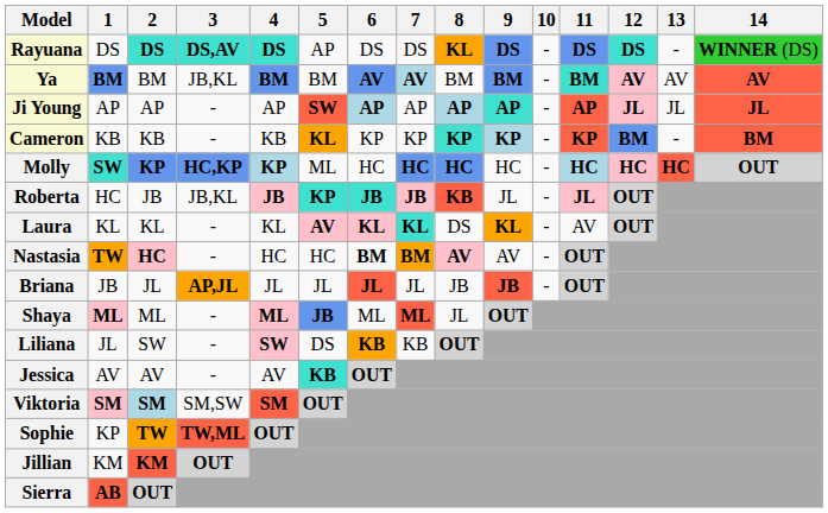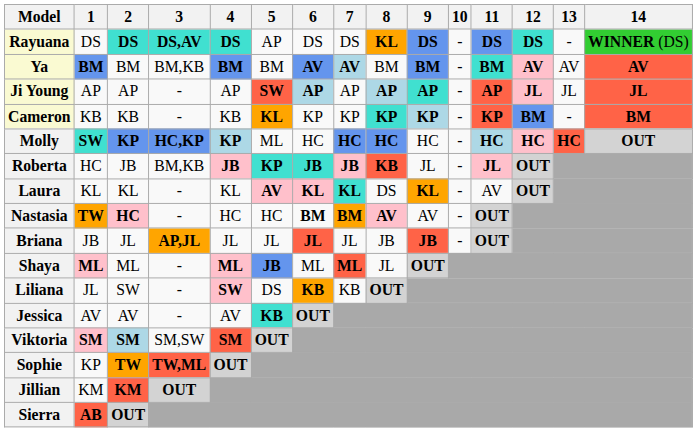 <table class="wikitable" style="text-align:center">
 <tr>
 <th><strong>Model</strong></th>
 <th>1</th>
 <th>2</th>
 <th>3</th>
 <th>4</th>
 <th>5</th>
 <th>6</th>
 <th>7</th>
 <th>8</th>
 <th>9</th>
 <th>10</th>
 <th>11</th>
 <th>12</th>
 <th>13</th>
 <th>14</th>
 </tr>
 <tr>
 <th style="background:#FAFAD2;">Rayuana</th>
 <td>DS</td>
 <td bgcolor="turquoise"><strong>DS</strong></td>
 <td bgcolor="turquoise"><strong>DS,AV</strong></td>
 <td bgcolor="turquoise"><strong>DS</strong></td>
 <td>AP</td>
 <td>DS</td>
 <td>DS</td>
 <td bgcolor="orange"><strong>KL</strong></td>
 <td bgcolor="cornflowerblue"><strong>DS</strong></td>
 <td>-</td>
 <td bgcolor="cornflowerblue"><strong>DS</strong></td>
 <td bgcolor="turquoise"><strong>DS</strong></td>
 <td>-</td>
 <td style="background:limegreen;"><strong>WINNER</strong> (DS)</td>
 </tr>
 <tr>
 <th style="background:#FAFAD2;">Ya</th>
 <td bgcolor="cornflowerblue"><strong>BM</strong></td>
 <td>BM</td>
-<td>JB,KL</td>
+<td>BM,KB</td>
 <td bgcolor="cornflowerblue"><strong> BM</strong></td>
 <td>BM</td>
 <td bgcolor="cornflowerblue"><strong>AV </strong></td>
 <td style="background:lightblue;"><strong>AV</strong></td>
 <td>BM</td>
 <td bgcolor="cornflowerblue"><strong>BM</strong></td>
 <td>-</td>
 <td bgcolor="turquoise"><strong>BM</strong></td>
 <td bgcolor="pink"><strong>AV</strong></td>
 <td>AV</td>
 <td bgcolor="tomato"><strong>AV</strong></td>
 </tr>
 <tr>
 <th style="background:#FAFAD2;">Ji Young</th>
 <td>AP</td>
 <td>AP</td>
 <td>-</td>
 <td>AP</td>
 <td bgcolor="tomato"><strong>SW </strong></td>
 <td style="background:lightblue;"><strong>AP</strong></td>
 <td>AP</td>
 <td style="background:lightblue;"><strong>AP</strong></td>
 <td bgcolor="turquoise"><strong>AP</strong></td>
 <td>-</td>
 <td bgcolor="tomato"><strong>AP</strong></td>
 <td bgcolor="pink"><strong>JL</strong></td>
 <td>JL</td>
 <td bgcolor="tomato"><strong>JL</strong></td>
 </tr>
 <tr>
 <th style="background:#FAFAD2;">Cameron</th>
 <td>KB</td>
 <td>KB</td>
 <td>-</td>
 <td>KB</td>
 <td bgcolor="orange"><strong>KL</strong></td>
 <td>KP</td>
 <td>KP</td>
 <td bgcolor="turquoise"><strong>KP</strong></td>
 <td style="background:lightblue;"><strong>KP</strong></td>
 <td>-</td>
 <td bgcolor="tomato"><strong>KP</strong></td>
 <td bgcolor="cornflowerblue"><strong>BM</strong></td>
 <td>-</td>
 <td bgcolor="tomato"><strong>BM</strong></td>
 </tr>
 <tr>
 <th>Molly</th>
 <td bgcolor="turquoise"><strong>SW</strong></td>
 <td bgcolor="cornflowerblue"><strong>KP</strong></td>
 <td bgcolor="cornflowerblue"><strong>HC,KP </strong></td>
 <td style="background:lightblue;"><strong>KP</strong></td>
 <td>ML</td>
 <td>HC</td>
 <td bgcolor="cornflowerblue"><strong>HC</strong></td>
 <td bgcolor="cornflowerblue"><strong>HC</strong></td>
 <td>HC</td>
 <td>-</td>
 <td style="background:lightblue;"><strong>HC</strong></td>
 <td bgcolor="pink"><strong>HC</strong></td>
 <td bgcolor="tomato"><strong>HC</strong></td>
 <td bgcolor="lightgrey"><strong>OUT</strong></td>
 </tr>
 <tr>
 <th>Roberta</th>
 <td>HC</td>
 <td>JB</td>
-<td>JB,KL</td>
+<td>BM,KB</td>
 <td bgcolor="pink"><strong>JB</strong></td>
 <td bgcolor="turquoise"><strong>KP</strong></td>
 <td bgcolor="turquoise"><strong>JB</strong></td>
 <td bgcolor="pink"><strong>JB</strong></td>
 <td bgcolor="tomato"><strong>KB</strong></td>
 <td>JL</td>
 <td>-</td>
 <td bgcolor="pink"><strong>JL</strong></td>
 <td style="background:lightgrey;"><strong>OUT</strong></td>
 <td bgcolor="darkgray" colspan="2"></td>
 </tr>
 <tr>
 <th>Laura</th>
 <td>KL</td>
 <td>KL</td>
 <td>-</td>
 <td>KL</td>
 <td bgcolor="pink"><strong>AV</strong></td>
 <td bgcolor="pink"><strong>KL</strong></td>
 <td bgcolor="turquoise"><strong>KL</strong></td>
 <td>DS</td>
 <td bgcolor="orange"><strong>KL</strong></td>
 <td>-</td>
 <td>AV</td>
 <td style="background:lightgrey;"><strong>OUT</strong></td>
 <td bgcolor="darkgray" colspan="2"></td>
 </tr>
 <tr>
 <th>Nastasia</th>
 <td bgcolor="orange"><strong>TW</strong></td>
 <td bgcolor="pink"><strong>HC</strong></td>
 <td>-</td>
 <td>HC</td>
 <td>HC</td>
 <td><strong>BM</strong></td>
 <td bgcolor="orange"><strong>BM</strong></td>
 <td bgcolor="pink"><strong>AV</strong></td>
 <td>AV</td>
 <td>-</td>
 <td style="background:lightgrey;"><strong>OUT</strong></td>
 <td bgcolor="darkgray" colspan="3"></td>
 </tr>
 <tr>
 <th>Briana</th>
 <td>JB</td>
 <td>JL</td>
 <td bgcolor="orange"><strong>AP,JL</strong></td>
 <td>JL</td>
 <td>JL</td>
 <td bgcolor="tomato"><strong>JL</strong></td>
 <td>JL</td>
 <td>JB</td>
 <td bgcolor="tomato"><strong>JB</strong></td>
 <td>-</td>
 <td style="background:lightgrey;"><strong>OUT</strong></td>
 <td bgcolor="darkgray" colspan="3"></td>
 </tr>
 <tr>
 <th>Shaya</th>
 <td bgcolor="pink"><strong>ML</strong></td>
 <td>ML</td>
 <td>-</td>
 <td bgcolor="pink"><strong>ML</strong></td>
 <td bgcolor="cornflowerblue"><strong>JB</strong></td>
 <td>ML</td>
 <td bgcolor="tomato"><strong>ML</strong></td>
 <td>JL</td>
 <td style="background:lightgrey;"><strong>OUT</strong></td>
 <td bgcolor="darkgray" colspan="5"></td>
 </tr>
 <tr>
 <th>Liliana</th>
 <td>JL</td>
 <td>SW</td>
 <td>-</td>
 <td bgcolor="pink"><strong>SW</strong></td>
 <td>DS</td>
 <td bgcolor="orange"><strong>KB</strong></td>
 <td>KB</td>
 <td style="background:lightgrey;"><strong>OUT</strong></td>
 <td bgcolor="darkgray" colspan="6"></td>
 </tr>
 <tr>
 <th>Jessica</th>
 <td>AV</td>
 <td>AV</td>
 <td>-</td>
 <td>AV</td>
 <td bgcolor="turquoise"><strong>KB</strong></td>
 <td style="background:lightgrey;"><strong>OUT</strong></td>
 <td bgcolor="darkgray" colspan="8"></td>
 </tr>
 <tr>
 <th>Viktoria</th>
 <td bgcolor="pink"><strong>SM</strong></td>
 <td style="background:lightblue;"><strong>SM</strong></td>
 <td>SM,SW</td>
 <td bgcolor="tomato"><strong>SM</strong></td>
 <td style="background:lightgrey;"><strong>OUT</strong></td>
 <td bgcolor="darkgray" colspan="9"></td>
 </tr>
 <tr>
 <th>Sophie</th>
 <td>KP</td>
 <td bgcolor="orange"><strong>TW</strong></td>
 <td bgcolor="tomato"><strong>TW,ML</strong></td>
 <td style="background:lightgrey;"><strong>OUT</strong></td>
 <td bgcolor="darkgray" colspan="10"></td>
 </tr>
 <tr>
 <th>Jillian</th>
 <td>KM</td>
 <td bgcolor="tomato"><strong>KM</strong></td>
 <td style="background:lightgrey;"><strong>OUT</strong></td>
 <td bgcolor="darkgray" colspan="11"></td>
 </tr>
 <tr>
 <th>Sierra</th>
 <td bgcolor="tomato"><strong>AB</strong></td>
 <td style="background:lightgrey;"><strong>OUT</strong></td>
 <td bgcolor="darkgray" colspan="12"></td>
 </tr>
 </table>
